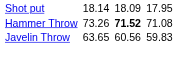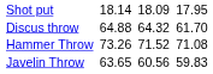 <table>
 <tr>
 <td><a href='#'>Shot put</a></td>
 <td></td>
 <td>18.14 </td>
 <td></td>
 <td>18.09 </td>
 <td></td>
 <td>17.95</td>
 </tr>
 <tr>
+<td><a href='#'>Discus throw</a></td>
+<td></td>
+<td>64.88 </td>
+<td></td>
+<td>64.32 </td>
+<td></td>
+<td>61.70</td>
+</tr>
+<tr>
 <td><a href='#'>Hammer Throw</a></td>
 <td></td>
 <td>73.26 </td>
 <td></td>
-<td><strong>71.52</strong></td>
+<td>71.52</td>
 <td></td>
 <td>71.08 </td>
 </tr>
 <tr>
 <td><a href='#'>Javelin Throw</a></td>
 <td></td>
 <td>63.65</td>
 <td></td>
 <td>60.56 </td>
 <td></td>
 <td>59.83 </td>
 </tr>
 </table>
